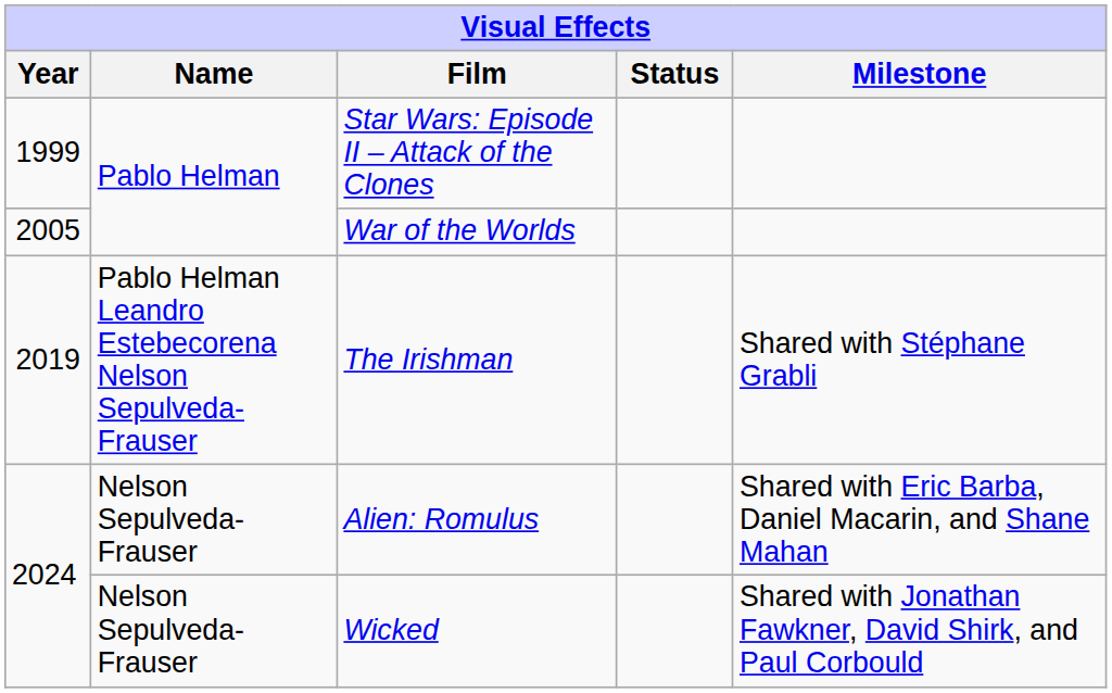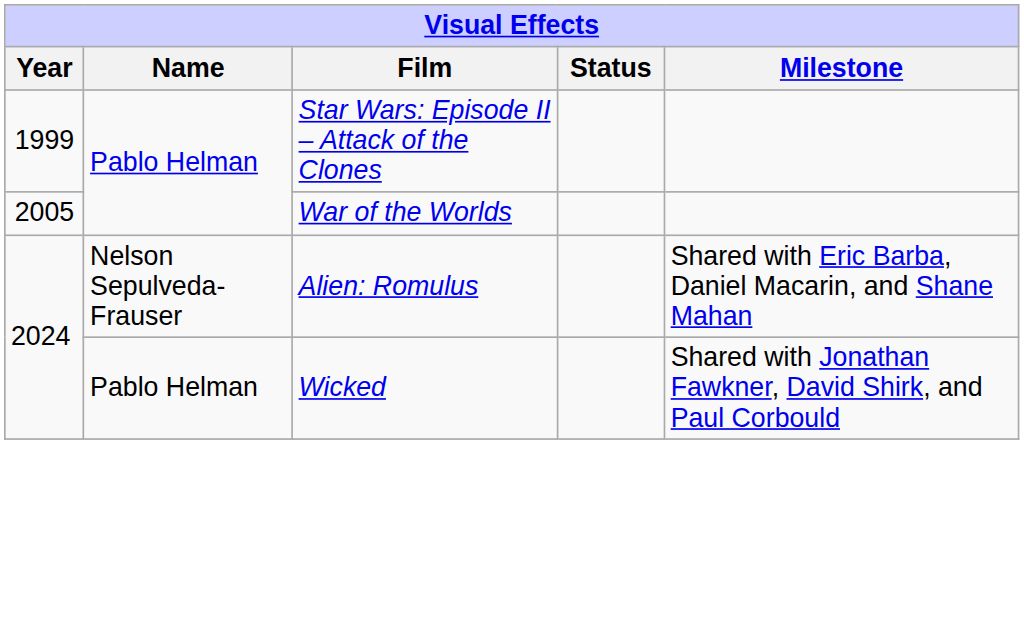 <table class="wikitable">
 <tr bgcolor="CCCFFF">
 <td colspan=5 align=center><strong><a href='#'>Visual Effects</a></strong></td>
 </tr>
 <tr>
 <th width="050">Year</th>
 <th width="200">Name</th>
 <th width="350">Film</th>
 <th width="075">Status</th>
 <th width="500"><a href='#'>Milestone</a></th>
 </tr>
 <tr>
 <td align=center>1999</td>
 <td rowspan="2"><a href='#'>Pablo Helman</a></td>
 <td><em><a href='#'>Star Wars: Episode II – Attack of the Clones</a></em></td>
 <td></td>
 <td></td>
 </tr>
 <tr>
 <td align=center>2005</td>
 <td><em><a href='#'>War of the Worlds</a></em></td>
 <td></td>
 <td></td>
 </tr>
 <tr>
-<td align=center>2019</td>
-<td>Pablo Helman<br><a href='#'>Leandro Estebecorena</a><br><a href='#'>Nelson Sepulveda-Frauser</a></td>
-<td><em><a href='#'>The Irishman</a></em></td>
-<td></td>
-<td>Shared with <a href='#'>Stéphane Grabli</a></td>
-</tr>
-<tr>
 <td rowspan="2">2024</td>
 <td>Nelson Sepulveda-Frauser</td>
 <td><em><a href='#'>Alien: Romulus</a></em></td>
 <td></td>
 <td>Shared with <a href='#'>Eric Barba</a>, Daniel Macarin, and <a href='#'>Shane Mahan</a></td>
 </tr>
 <tr>
-<td>Nelson Sepulveda-Frauser</td>
+<td>Pablo Helman</td>
 <td><em><a href='#'>Wicked</a></em></td>
 <td></td>
 <td>Shared with <a href='#'>Jonathan Fawkner</a>, <a href='#'>David Shirk</a>, and <a href='#'>Paul Corbould</a></td>
 </tr>
 </table>
